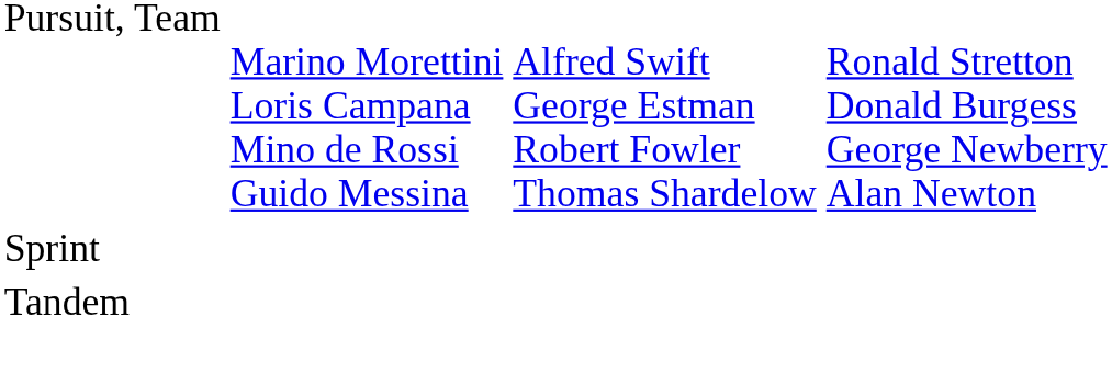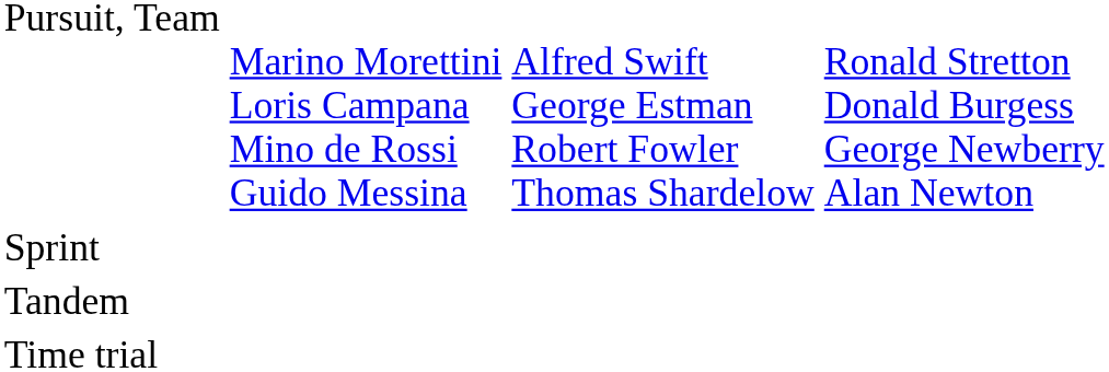 <table>
 <tr valign="top">
 <td>Pursuit, Team<br></td>
 <td><br><a href='#'>Marino Morettini</a><br><a href='#'>Loris Campana</a><br><a href='#'>Mino de Rossi</a><br><a href='#'>Guido Messina</a></td>
 <td><br><a href='#'>Alfred Swift</a><br><a href='#'>George Estman</a><br><a href='#'>Robert Fowler</a><br><a href='#'>Thomas Shardelow</a></td>
 <td><br><a href='#'>Ronald Stretton</a><br><a href='#'>Donald Burgess</a><br><a href='#'>George Newberry</a><br><a href='#'>Alan Newton</a></td>
 </tr>
 <tr>
 <td>Sprint<br></td>
 <td></td>
 <td></td>
 <td></td>
 </tr>
 <tr>
 <td>Tandem<br></td>
 <td></td>
 <td></td>
 <td></td>
 </tr>
+<tr>
+<td>Time trial<br></td>
+<td></td>
+<td></td>
+<td></td>
+</tr>
 </table>
